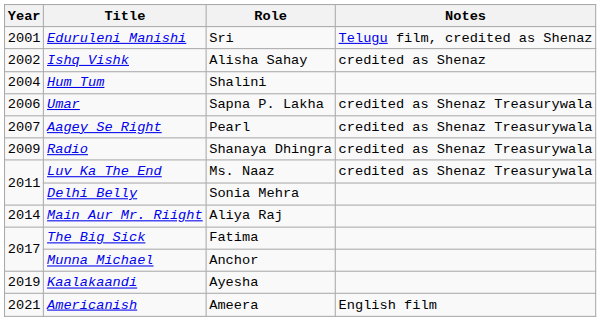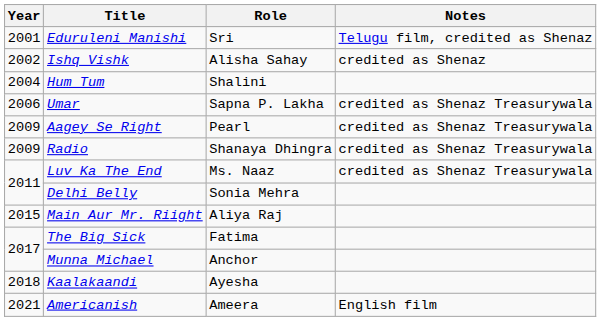 <table class="wikitable">
 <tr>
 <th>Year</th>
 <th>Title</th>
 <th>Role</th>
 <th>Notes</th>
 </tr>
 <tr>
 <td>2001</td>
 <td><em><a href='#'>Eduruleni Manishi</a></em></td>
 <td>Sri</td>
 <td><a href='#'>Telugu</a> film, credited as Shenaz</td>
 </tr>
 <tr>
 <td>2002</td>
 <td><em><a href='#'>Ishq Vishk</a></em></td>
 <td>Alisha Sahay</td>
 <td>credited as Shenaz</td>
 </tr>
 <tr>
 <td>2004</td>
 <td><em><a href='#'>Hum Tum</a></em></td>
 <td>Shalini</td>
 <td></td>
 </tr>
 <tr>
 <td>2006</td>
 <td><em><a href='#'>Umar</a></em></td>
 <td>Sapna P. Lakha</td>
 <td>credited as Shenaz Treasurywala</td>
 </tr>
 <tr>
-<td>2007</td>
+<td>2009</td>
 <td><em><a href='#'>Aagey Se Right</a></em></td>
 <td>Pearl</td>
 <td>credited as Shenaz Treasurywala</td>
 </tr>
 <tr>
 <td>2009</td>
 <td><em><a href='#'>Radio</a></em></td>
 <td>Shanaya Dhingra</td>
 <td>credited as Shenaz Treasurywala</td>
 </tr>
 <tr>
 <td rowspan="2">2011</td>
 <td><em><a href='#'>Luv Ka The End</a></em></td>
 <td>Ms. Naaz</td>
 <td>credited as Shenaz Treasurywala</td>
 </tr>
 <tr>
 <td><em><a href='#'>Delhi Belly</a></em></td>
 <td>Sonia Mehra</td>
 <td></td>
 </tr>
 <tr>
-<td>2014</td>
+<td>2015</td>
 <td><em><a href='#'>Main Aur Mr. Riight</a></em></td>
 <td>Aliya Raj</td>
 <td></td>
 </tr>
 <tr>
 <td rowspan="2">2017</td>
 <td><em><a href='#'>The Big Sick</a></em></td>
 <td>Fatima</td>
 <td></td>
 </tr>
 <tr>
 <td><em><a href='#'>Munna Michael</a></em></td>
 <td>Anchor</td>
 <td></td>
 </tr>
 <tr>
-<td>2019</td>
+<td>2018</td>
 <td><em><a href='#'>Kaalakaandi</a></em></td>
 <td>Ayesha</td>
 <td></td>
 </tr>
 <tr>
 <td>2021</td>
 <td><em><a href='#'>Americanish</a></em></td>
 <td>Ameera</td>
 <td>English film</td>
 </tr>
 </table>
